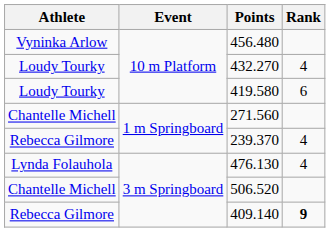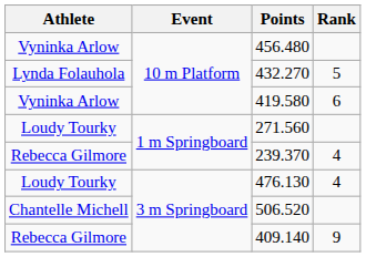 <table class="wikitable" style="font-size:90%">
 <tr>
 <th>Athlete</th>
 <th>Event</th>
 <th>Points</th>
 <th>Rank</th>
 </tr>
 <tr align=center>
 <td><a href='#'>Vyninka Arlow</a></td>
 <td rowspan=3><a href='#'>10 m Platform</a></td>
 <td>456.480</td>
 <td></td>
 </tr>
 <tr align=center>
-<td><a href='#'>Loudy Tourky</a></td>
+<td><a href='#'>Lynda Folauhola</a></td>
 <td>432.270</td>
-<td>4</td>
+<td>5</td>
 </tr>
 <tr align=center>
-<td><a href='#'>Loudy Tourky</a></td>
+<td><a href='#'>Vyninka Arlow</a></td>
 <td>419.580</td>
 <td>6</td>
 </tr>
 <tr align=center>
-<td><a href='#'>Chantelle Michell</a></td>
+<td><a href='#'>Loudy Tourky</a></td>
 <td rowspan=2><a href='#'>1 m Springboard</a></td>
 <td>271.560</td>
 <td></td>
 </tr>
 <tr align=center>
 <td><a href='#'>Rebecca Gilmore</a></td>
 <td>239.370</td>
 <td>4</td>
 </tr>
 <tr align=center>
-<td><a href='#'>Lynda Folauhola</a></td>
+<td><a href='#'>Loudy Tourky</a></td>
 <td rowspan=3><a href='#'>3 m Springboard</a></td>
 <td>476.130</td>
 <td>4</td>
 </tr>
 <tr align=center>
 <td><a href='#'>Chantelle Michell</a></td>
 <td>506.520</td>
 <td></td>
 </tr>
 <tr align=center>
 <td><a href='#'>Rebecca Gilmore</a></td>
 <td>409.140</td>
-<td><strong>9</strong></td>
+<td>9</td>
 </tr>
 </table>
